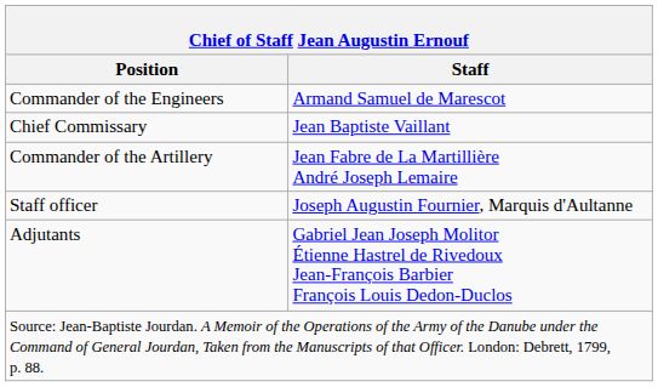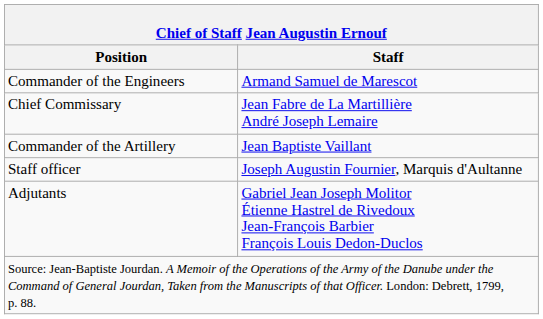 <table class="wikitable" width=45%>
 <tr valign="top">
 <th colspan="11" bgcolor="white"><br><a href='#'>Chief of Staff</a> <a href='#'>Jean Augustin Ernouf</a></th>
 </tr>
 <tr valign="top">
 <th width=35%; align= center>Position</th>
 <th width=45%; align= center>Staff</th>
 </tr>
 <tr valign="top">
 <td align= left>Commander of the Engineers</td>
 <td align= left><a href='#'>Armand Samuel de Marescot</a></td>
 </tr>
 <tr valign="top">
 <td align= left>Chief Commissary</td>
-<td align= left><a href='#'>Jean Baptiste Vaillant</a></td>
+<td align= left><a href='#'>Jean Fabre de La Martillière</a><br><a href='#'>André Joseph Lemaire</a></td>
 </tr>
 <tr valign="top">
 <td align= left>Commander of the Artillery</td>
-<td align= left><a href='#'>Jean Fabre de La Martillière</a><br><a href='#'>André Joseph Lemaire</a></td>
+<td align= left><a href='#'>Jean Baptiste Vaillant</a></td>
 </tr>
 <tr valign="top">
 <td align= left>Staff officer</td>
 <td align= left><a href='#'>Joseph Augustin Fournier</a>, Marquis d'Aultanne</td>
 </tr>
 <tr valign="top">
 <td align= left>Adjutants</td>
 <td align= left><a href='#'>Gabriel Jean Joseph Molitor</a><br><a href='#'>Étienne Hastrel de Rivedoux</a><br><a href='#'>Jean-François Barbier</a><br><a href='#'>François Louis Dedon-Duclos</a></td>
 </tr>
 <tr valign="top">
 <td colspan="9" align="left"><small>Source: Jean-Baptiste Jourdan. <em>A Memoir of the Operations of the Army of the Danube under the Command of General Jourdan, Taken from the Manuscripts of that Officer.</em> London: Debrett, 1799, p. 88.</small></td>
 </tr>
 </table>
